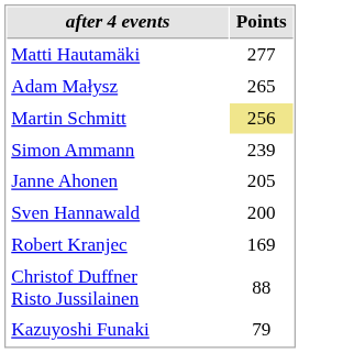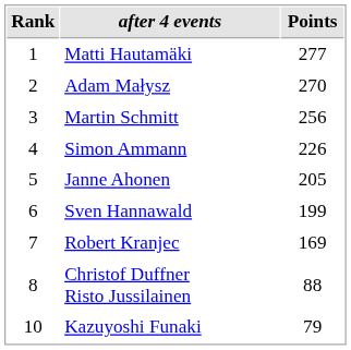 <table cellspacing="1" cellpadding="3" style="border:1px solid #AAAAAA;font-size:86%">
 <tr bgcolor="#E4E4E4">
+<th style="border-bottom:1px solid #AAAAAA" width=10>Rank</th>
 <th style="border-bottom:1px solid #AAAAAA" width=155><em>after 4 events</em></th>
 <th style="border-bottom:1px solid #AAAAAA" width=40>Points</th>
 </tr>
 <tr>
+<td style="text-align: center;">1</td>
 <td> <a href='#'>Matti Hautamäki</a></td>
 <td align="center">277</td>
 </tr>
 <tr>
+<td style="text-align: center;">2</td>
 <td> <a href='#'>Adam Małysz</a></td>
-<td align="center">265</td>
+<td align="center">270</td>
 </tr>
 <tr>
+<td style="text-align: center;">3</td>
 <td> <a href='#'>Martin Schmitt</a></td>
-<td align="center" style="background: khaki;">256</td>
+<td align="center">256</td>
 </tr>
 <tr>
+<td style="text-align: center;">4</td>
 <td> <a href='#'>Simon Ammann</a></td>
-<td align="center">239</td>
+<td align="center">226</td>
 </tr>
 <tr>
+<td style="text-align: center;">5</td>
 <td> <a href='#'>Janne Ahonen</a></td>
 <td align="center">205</td>
 </tr>
 <tr>
+<td style="text-align: center;">6</td>
 <td> <a href='#'>Sven Hannawald</a></td>
-<td align="center">200</td>
+<td align="center">199</td>
 </tr>
 <tr>
+<td style="text-align: center;">7</td>
 <td> <a href='#'>Robert Kranjec</a></td>
 <td align="center">169</td>
 </tr>
 <tr>
+<td style="text-align: center;">8</td>
 <td> <a href='#'>Christof Duffner</a><br> <a href='#'>Risto Jussilainen</a></td>
 <td align="center">88</td>
 </tr>
 <tr>
+<td style="text-align: center;">10</td>
 <td> <a href='#'>Kazuyoshi Funaki</a></td>
 <td align="center">79</td>
 </tr>
 </table>
